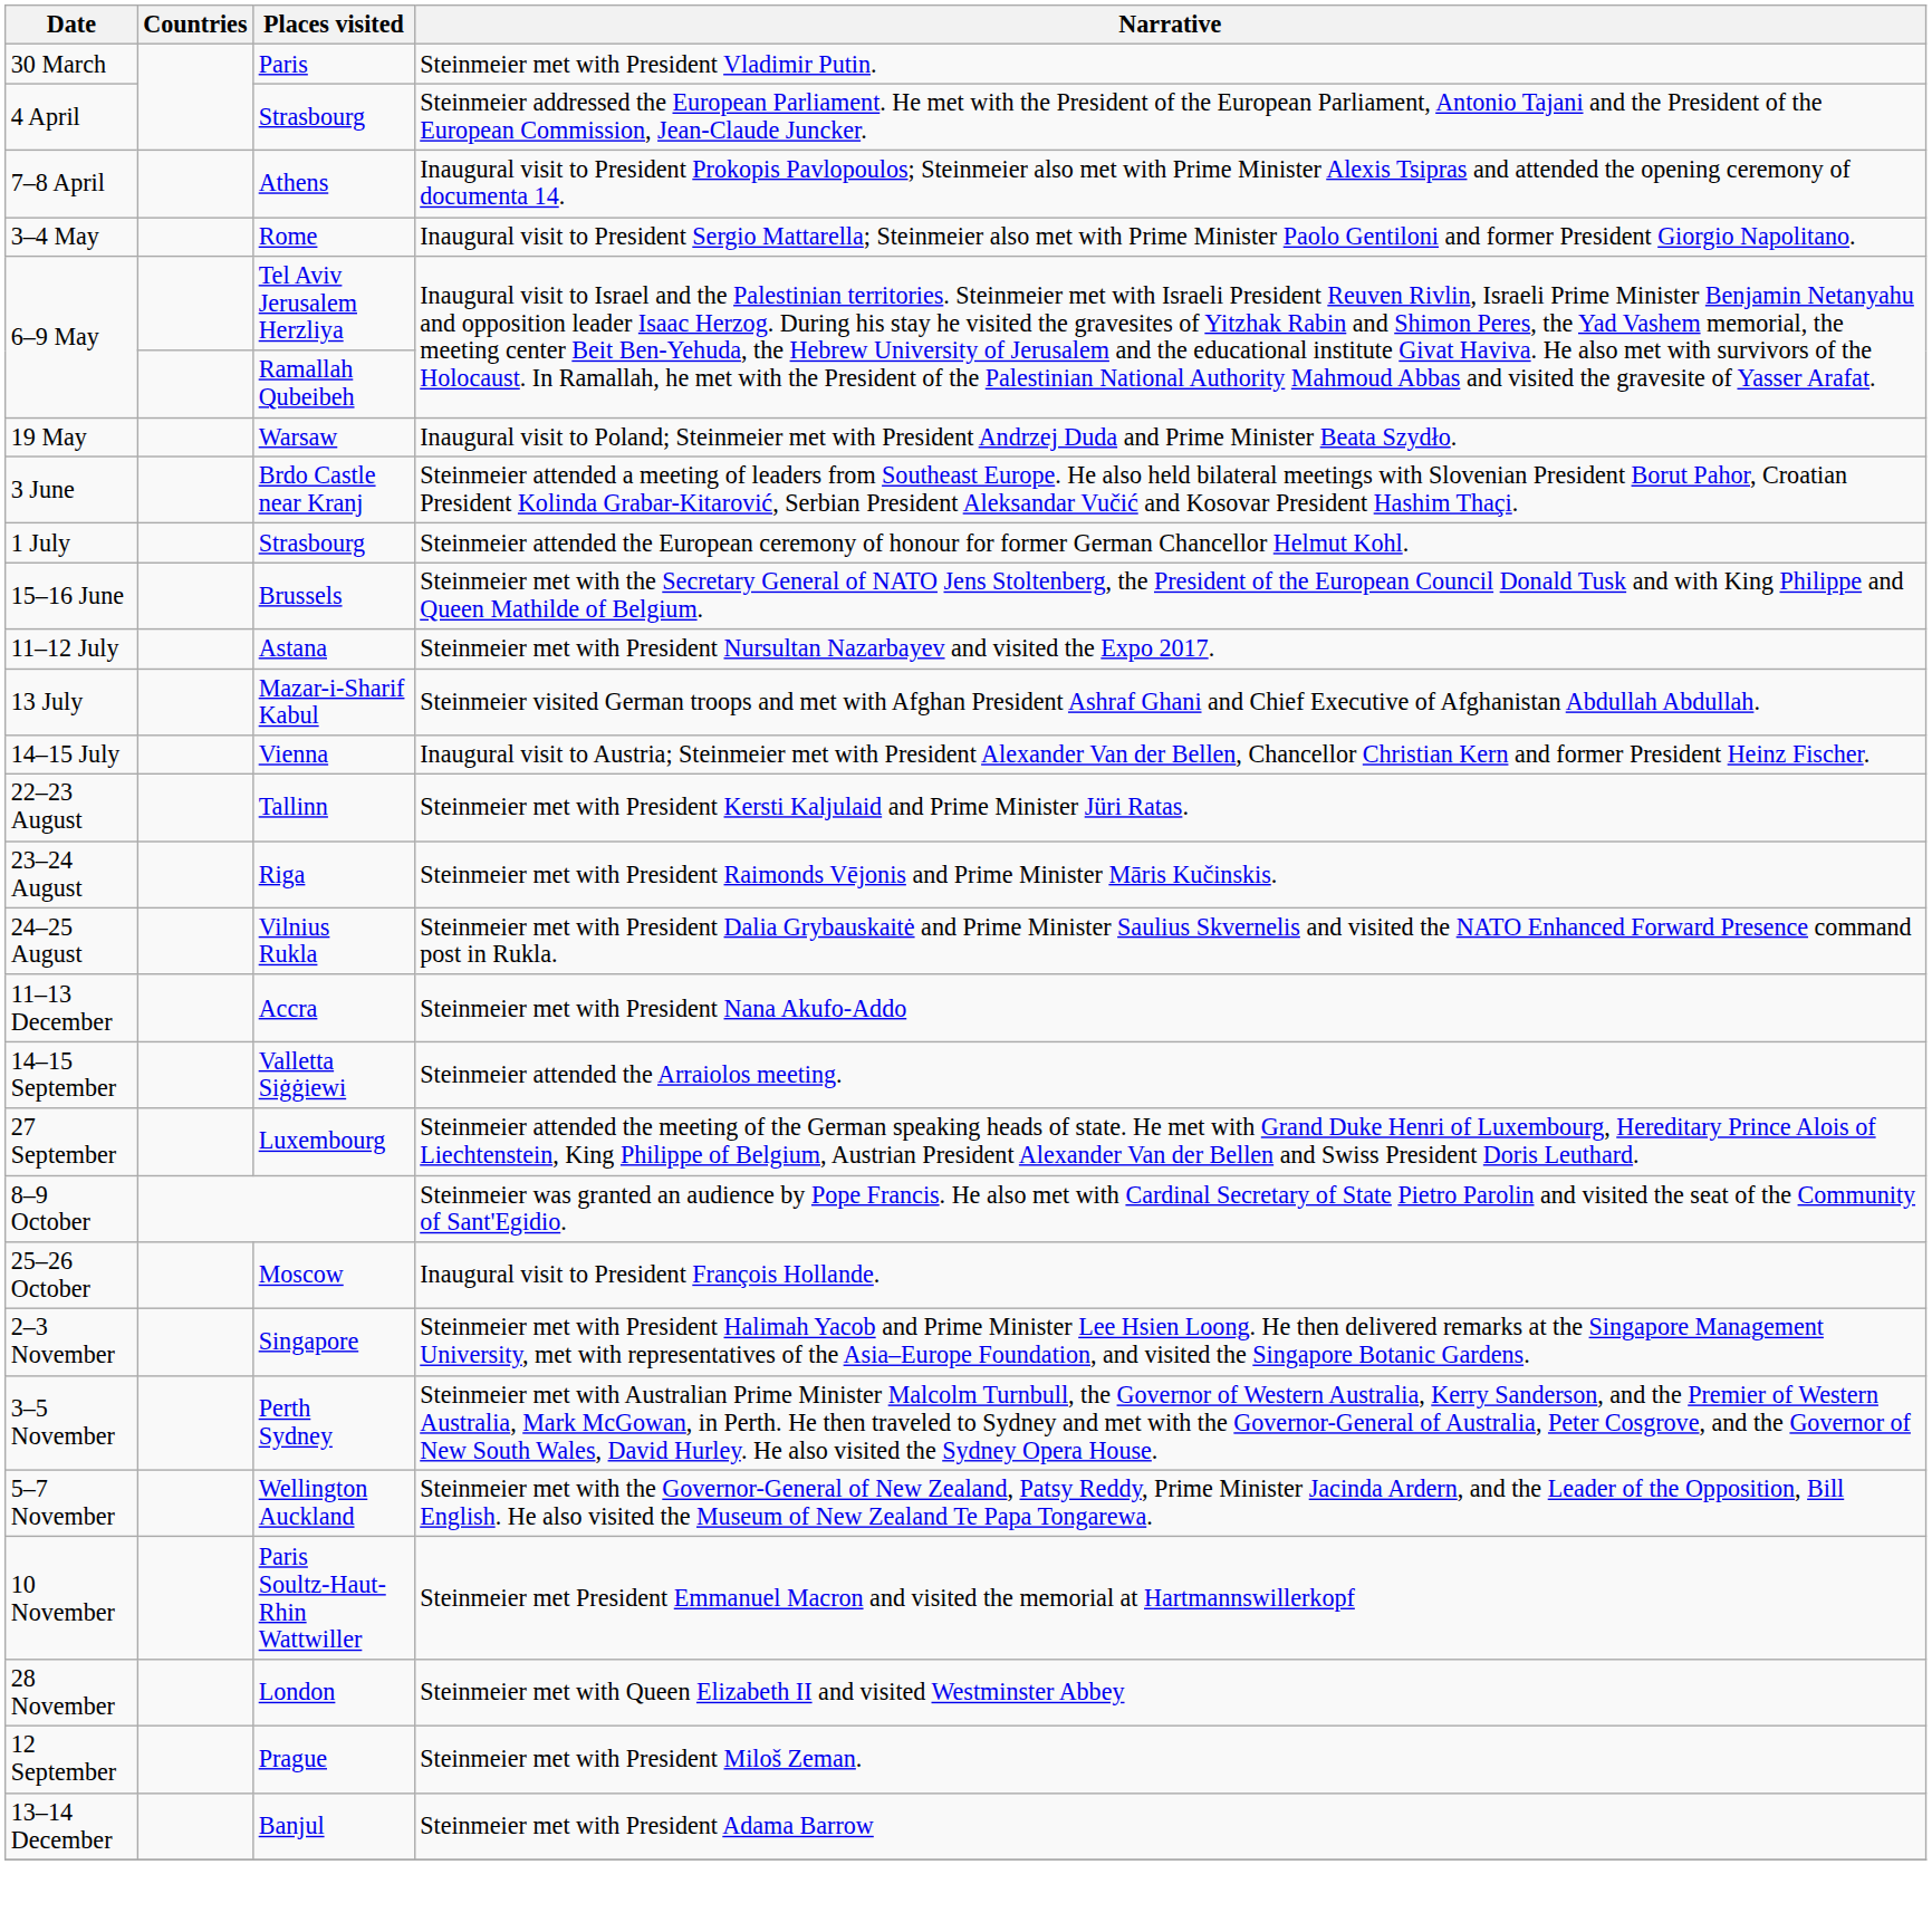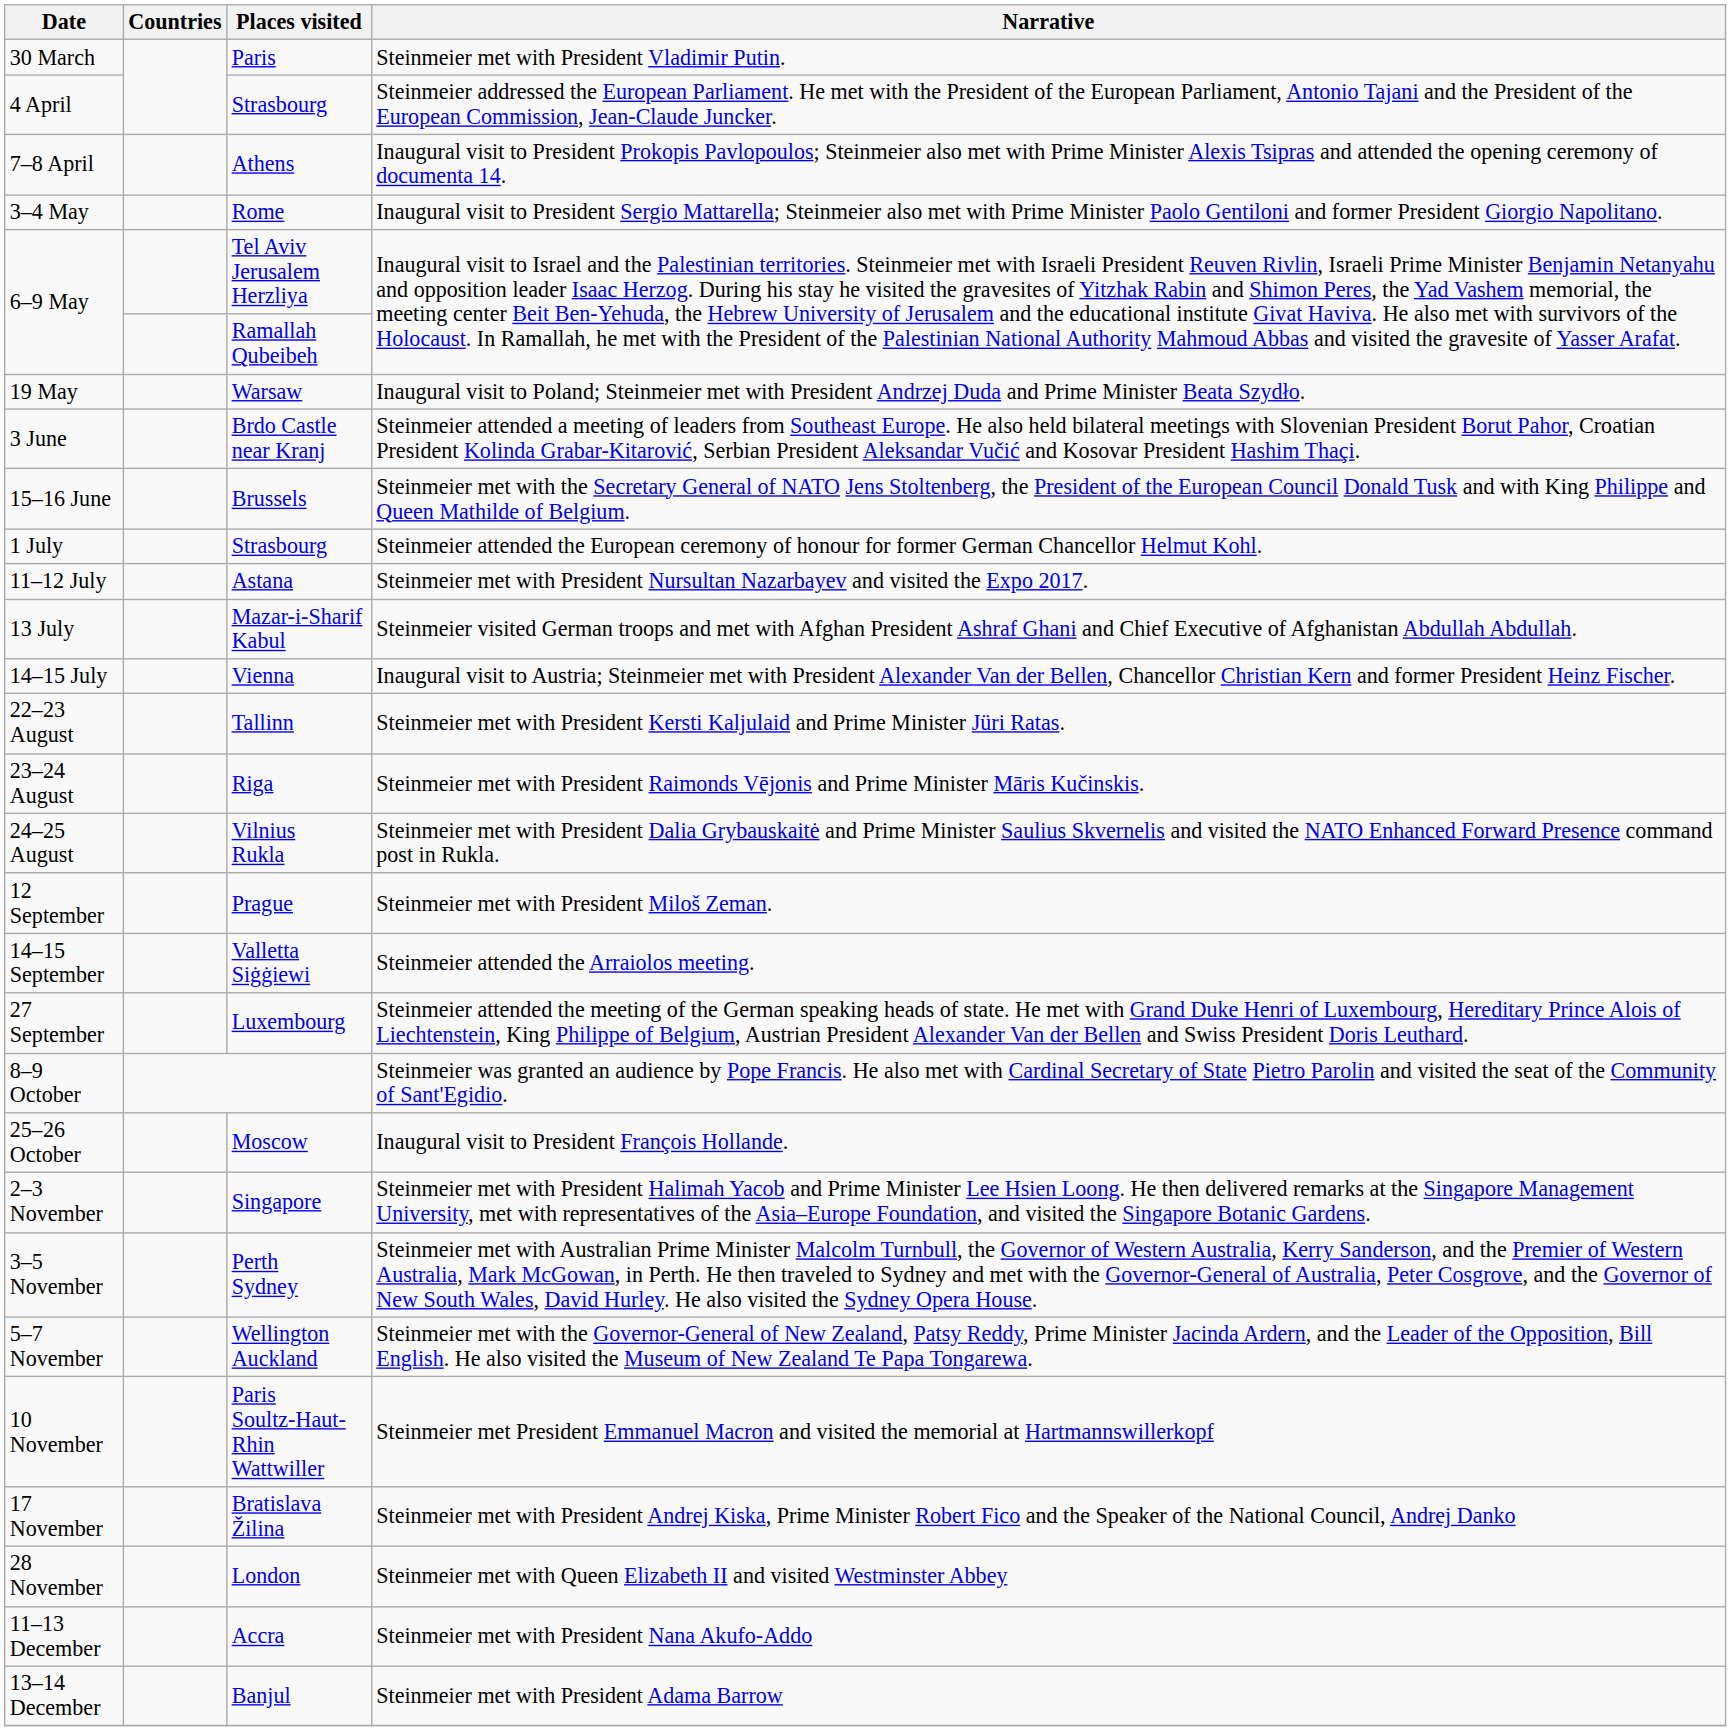 <table class="wikitable" border="1">
 <tr>
 <th>Date</th>
 <th>Countries</th>
 <th>Places visited</th>
 <th>Narrative</th>
 </tr>
 <tr>
 <td nowrap>30 March</td>
 <td rowspan="2"></td>
 <td><a href='#'>Paris</a></td>
 <td>Steinmeier met with President <a href='#'>Vladimir Putin</a>.</td>
 </tr>
 <tr>
 <td>4 April</td>
 <td><a href='#'>Strasbourg</a></td>
 <td>Steinmeier addressed the <a href='#'>European Parliament</a>. He met with the President of the European Parliament, <a href='#'>Antonio Tajani</a> and the President of the <a href='#'>European Commission</a>, <a href='#'>Jean-Claude Juncker</a>.</td>
 </tr>
 <tr>
 <td>7–8 April</td>
 <td></td>
 <td><a href='#'>Athens</a></td>
 <td>Inaugural visit to President <a href='#'>Prokopis Pavlopoulos</a>; Steinmeier also met with Prime Minister <a href='#'>Alexis Tsipras</a> and attended the opening ceremony of <a href='#'>documenta 14</a>.</td>
 </tr>
 <tr>
 <td>3–4 May</td>
 <td></td>
 <td><a href='#'>Rome</a></td>
 <td>Inaugural visit to President <a href='#'>Sergio Mattarella</a>; Steinmeier also met with Prime Minister <a href='#'>Paolo Gentiloni</a> and former President <a href='#'>Giorgio Napolitano</a>.</td>
 </tr>
 <tr>
 <td rowspan="2">6–9 May</td>
 <td><br></td>
 <td><a href='#'>Tel Aviv</a><br><a href='#'>Jerusalem</a><br><a href='#'>Herzliya</a><br></td>
 <td rowspan="2">Inaugural visit to Israel and the <a href='#'>Palestinian territories</a>. Steinmeier met with Israeli President <a href='#'>Reuven Rivlin</a>, Israeli Prime Minister <a href='#'>Benjamin Netanyahu</a> and opposition leader <a href='#'>Isaac Herzog</a>. During his stay he visited the gravesites of <a href='#'>Yitzhak Rabin</a> and <a href='#'>Shimon Peres</a>, the <a href='#'>Yad Vashem</a> memorial, the meeting center <a href='#'>Beit Ben-Yehuda</a>, the <a href='#'>Hebrew University of Jerusalem</a> and the educational institute <a href='#'>Givat Haviva</a>. He also met with survivors of the <a href='#'>Holocaust</a>. In Ramallah, he met with the President of the <a href='#'>Palestinian National Authority</a> <a href='#'>Mahmoud Abbas</a> and visited the gravesite of <a href='#'>Yasser Arafat</a>.</td>
 </tr>
 <tr>
 <td></td>
 <td><a href='#'>Ramallah</a><br><a href='#'>Qubeibeh</a></td>
 </tr>
 <tr>
 <td>19 May</td>
 <td></td>
 <td><a href='#'>Warsaw</a></td>
 <td>Inaugural visit to Poland; Steinmeier met with President <a href='#'>Andrzej Duda</a> and Prime Minister <a href='#'>Beata Szydło</a>.</td>
 </tr>
 <tr>
 <td>3 June</td>
 <td></td>
 <td><a href='#'>Brdo Castle near Kranj</a></td>
 <td>Steinmeier attended a meeting of leaders from <a href='#'>Southeast Europe</a>. He also held bilateral meetings with Slovenian President <a href='#'>Borut Pahor</a>, Croatian President <a href='#'>Kolinda Grabar-Kitarović</a>, Serbian President <a href='#'>Aleksandar Vučić</a> and Kosovar President <a href='#'>Hashim Thaçi</a>.</td>
 </tr>
 <tr>
+<td>15–16 June</td>
+<td></td>
+<td><a href='#'>Brussels</a></td>
+<td>Steinmeier met with the <a href='#'>Secretary General of NATO</a> <a href='#'>Jens Stoltenberg</a>, the <a href='#'>President of the European Council</a> <a href='#'>Donald Tusk</a> and with King <a href='#'>Philippe</a> and <a href='#'>Queen Mathilde of Belgium</a>.</td>
+</tr>
+<tr>
 <td>1 July</td>
 <td></td>
 <td><a href='#'>Strasbourg</a></td>
 <td>Steinmeier attended the European ceremony of honour for former German Chancellor <a href='#'>Helmut Kohl</a>.</td>
-</tr>
-<tr>
-<td>15–16 June</td>
-<td></td>
-<td><a href='#'>Brussels</a></td>
-<td>Steinmeier met with the <a href='#'>Secretary General of NATO</a> <a href='#'>Jens Stoltenberg</a>, the <a href='#'>President of the European Council</a> <a href='#'>Donald Tusk</a> and with King <a href='#'>Philippe</a> and <a href='#'>Queen Mathilde of Belgium</a>.</td>
 </tr>
 <tr>
 <td>11–12 July</td>
 <td></td>
 <td><a href='#'>Astana</a></td>
 <td>Steinmeier met with President <a href='#'>Nursultan Nazarbayev</a> and visited the <a href='#'>Expo 2017</a>.</td>
 </tr>
 <tr>
 <td>13 July</td>
 <td></td>
 <td><a href='#'>Mazar-i-Sharif</a><br><a href='#'>Kabul</a></td>
 <td>Steinmeier visited German troops and met with Afghan President <a href='#'>Ashraf Ghani</a> and Chief Executive of Afghanistan <a href='#'>Abdullah Abdullah</a>.</td>
 </tr>
 <tr>
 <td>14–15 July</td>
 <td></td>
 <td><a href='#'>Vienna</a></td>
 <td>Inaugural visit to Austria; Steinmeier met with President <a href='#'>Alexander Van der Bellen</a>, Chancellor <a href='#'>Christian Kern</a> and former President <a href='#'>Heinz Fischer</a>.</td>
 </tr>
 <tr>
 <td>22–23 August</td>
 <td></td>
 <td><a href='#'>Tallinn</a></td>
 <td>Steinmeier met with President <a href='#'>Kersti Kaljulaid</a> and Prime Minister <a href='#'>Jüri Ratas</a>.</td>
 </tr>
 <tr>
 <td>23–24 August</td>
 <td></td>
 <td><a href='#'>Riga</a></td>
 <td>Steinmeier met with President <a href='#'>Raimonds Vējonis</a> and Prime Minister <a href='#'>Māris Kučinskis</a>.</td>
 </tr>
 <tr>
 <td>24–25 August</td>
 <td></td>
 <td><a href='#'>Vilnius</a><br><a href='#'>Rukla</a></td>
 <td>Steinmeier met with President <a href='#'>Dalia Grybauskaitė</a> and Prime Minister <a href='#'>Saulius Skvernelis</a> and visited the <a href='#'>NATO Enhanced Forward Presence</a> command post in Rukla.</td>
 </tr>
 <tr>
-<td>11–13 December</td>
+<td>12 September</td>
 <td></td>
-<td><a href='#'>Accra</a></td>
-<td>Steinmeier met with President <a href='#'>Nana Akufo-Addo</a></td>
+<td><a href='#'>Prague</a></td>
+<td>Steinmeier met with President <a href='#'>Miloš Zeman</a>.</td>
 </tr>
 <tr>
 <td>14–15 September</td>
 <td></td>
 <td><a href='#'>Valletta</a><br><a href='#'>Siġġiewi</a></td>
 <td>Steinmeier attended the <a href='#'>Arraiolos meeting</a>.</td>
 </tr>
 <tr>
 <td>27 September</td>
 <td></td>
 <td><a href='#'>Luxembourg</a></td>
 <td>Steinmeier attended the meeting of the German speaking heads of state. He met with <a href='#'>Grand Duke Henri of Luxembourg</a>, <a href='#'>Hereditary Prince Alois of Liechtenstein</a>, King <a href='#'>Philippe of Belgium</a>, Austrian President <a href='#'>Alexander Van der Bellen</a> and Swiss President <a href='#'>Doris Leuthard</a>.</td>
 </tr>
 <tr>
 <td>8–9 October</td>
 <td colspan="2"></td>
 <td>Steinmeier was granted an audience by <a href='#'>Pope Francis</a>. He also met with <a href='#'>Cardinal Secretary of State</a> <a href='#'>Pietro Parolin</a> and visited the seat of the <a href='#'>Community of Sant'Egidio</a>.</td>
 </tr>
 <tr>
 <td>25–26 October</td>
 <td></td>
 <td><a href='#'>Moscow</a></td>
 <td>Inaugural visit to President <a href='#'>François Hollande</a>.</td>
 </tr>
 <tr>
 <td>2–3 November</td>
 <td></td>
 <td><a href='#'>Singapore</a></td>
 <td>Steinmeier met with President <a href='#'>Halimah Yacob</a> and Prime Minister <a href='#'>Lee Hsien Loong</a>. He then delivered remarks at the <a href='#'>Singapore Management University</a>, met with representatives of the <a href='#'>Asia–Europe Foundation</a>, and visited the <a href='#'>Singapore Botanic Gardens</a>.</td>
 </tr>
 <tr>
 <td>3–5 November</td>
 <td></td>
 <td><a href='#'>Perth</a><br><a href='#'>Sydney</a></td>
 <td>Steinmeier met with Australian Prime Minister <a href='#'>Malcolm Turnbull</a>, the <a href='#'>Governor of Western Australia</a>, <a href='#'>Kerry Sanderson</a>, and the <a href='#'>Premier of Western Australia</a>, <a href='#'>Mark McGowan</a>, in Perth. He then traveled to Sydney and met with the <a href='#'>Governor-General of Australia</a>, <a href='#'>Peter Cosgrove</a>, and the <a href='#'>Governor of New South Wales</a>, <a href='#'>David Hurley</a>. He also visited the <a href='#'>Sydney Opera House</a>.</td>
 </tr>
 <tr>
 <td>5–7 November</td>
 <td></td>
 <td><a href='#'>Wellington</a><br><a href='#'>Auckland</a></td>
 <td>Steinmeier met with the <a href='#'>Governor-General of New Zealand</a>, <a href='#'>Patsy Reddy</a>, Prime Minister <a href='#'>Jacinda Ardern</a>, and the <a href='#'>Leader of the Opposition</a>, <a href='#'>Bill English</a>. He also visited the <a href='#'>Museum of New Zealand Te Papa Tongarewa</a>.</td>
 </tr>
 <tr>
 <td>10 November</td>
 <td></td>
 <td><a href='#'>Paris</a><br><a href='#'>Soultz-Haut-Rhin</a><br><a href='#'>Wattwiller</a></td>
 <td>Steinmeier met President <a href='#'>Emmanuel Macron</a> and visited the memorial at <a href='#'>Hartmannswillerkopf</a></td>
 </tr>
 <tr>
+<td>17 November</td>
+<td></td>
+<td><a href='#'>Bratislava</a><br><a href='#'>Žilina</a></td>
+<td>Steinmeier met with President <a href='#'>Andrej Kiska</a>, Prime Minister <a href='#'>Robert Fico</a> and the Speaker of the National Council, <a href='#'>Andrej Danko</a></td>
+</tr>
+<tr>
 <td>28 November</td>
 <td></td>
 <td><a href='#'>London</a></td>
 <td>Steinmeier met with Queen <a href='#'>Elizabeth II</a> and visited <a href='#'>Westminster Abbey</a></td>
 </tr>
 <tr>
-<td>12 September</td>
+<td>11–13 December</td>
 <td></td>
-<td><a href='#'>Prague</a></td>
-<td>Steinmeier met with President <a href='#'>Miloš Zeman</a>.</td>
+<td><a href='#'>Accra</a></td>
+<td>Steinmeier met with President <a href='#'>Nana Akufo-Addo</a></td>
 </tr>
 <tr>
 <td>13–14 December</td>
 <td></td>
 <td><a href='#'>Banjul</a></td>
 <td>Steinmeier met with President <a href='#'>Adama Barrow</a></td>
 </tr>
 <tr>
 </tr>
 </table>
